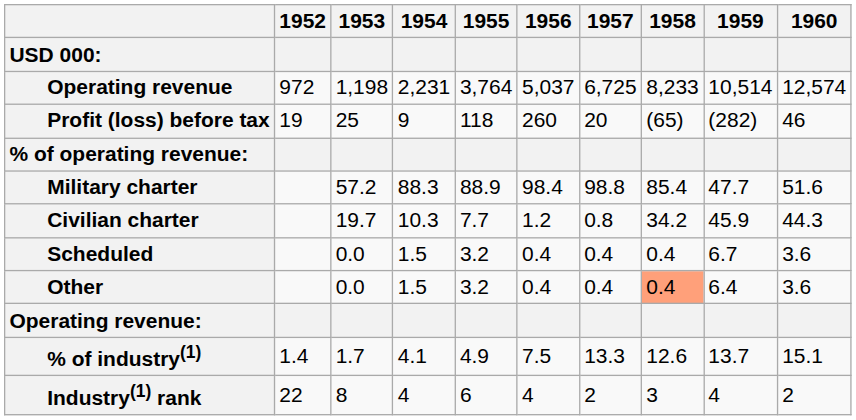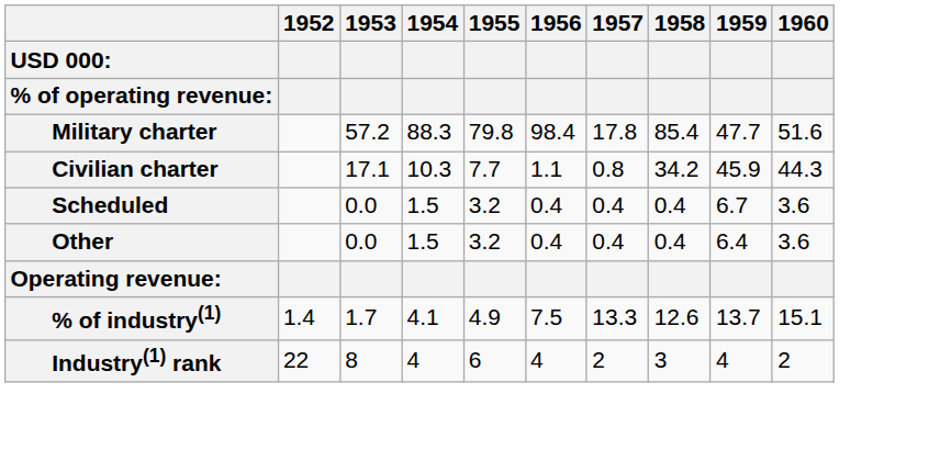 <table class="wikitable plain-row-headers defaultright">
 <tr>
 <th></th>
 <th>1952</th>
 <th>1953</th>
 <th>1954</th>
 <th>1955</th>
 <th>1956</th>
 <th>1957</th>
 <th>1958</th>
 <th>1959</th>
 <th>1960</th>
 </tr>
 <tr>
 <th style="text-align: left;">USD 000:</th>
 <th></th>
 <th></th>
 <th></th>
 <th></th>
 <th></th>
 <th></th>
 <th></th>
 <th></th>
 <th></th>
 </tr>
 <tr>
-<th style="text-align: left; padding-left: 2em;">Operating revenue</th>
-<td>972</td>
-<td>1,198</td>
-<td>2,231</td>
-<td>3,764</td>
-<td>5,037</td>
-<td>6,725</td>
-<td>8,233</td>
-<td>10,514</td>
-<td>12,574</td>
-</tr>
-<tr>
-<th style="text-align: left; padding-left: 2em;">Profit (loss) before tax</th>
-<td>19</td>
-<td>25</td>
-<td>9</td>
-<td>118</td>
-<td>260</td>
-<td>20</td>
-<td>(65)</td>
-<td>(282)</td>
-<td>46</td>
-</tr>
-<tr>
 <th style="text-align: left;">% of operating revenue:</th>
 <th></th>
 <th></th>
 <th></th>
 <th></th>
 <th></th>
 <th></th>
 <th></th>
 <th></th>
 <th></th>
 </tr>
 <tr>
 <th style="text-align: left; padding-left: 2em;">Military charter</th>
 <td></td>
 <td>57.2</td>
 <td>88.3</td>
-<td>88.9</td>
+<td>79.8</td>
 <td>98.4</td>
-<td>98.8</td>
+<td>17.8</td>
 <td>85.4</td>
 <td>47.7</td>
 <td>51.6</td>
 </tr>
 <tr>
 <th style="text-align: left; padding-left: 2em;">Civilian charter</th>
 <td></td>
-<td>19.7</td>
+<td>17.1</td>
 <td>10.3</td>
 <td>7.7</td>
-<td>1.2</td>
+<td>1.1</td>
 <td>0.8</td>
 <td>34.2</td>
 <td>45.9</td>
 <td>44.3</td>
 </tr>
 <tr>
 <th style="text-align: left; padding-left: 2em;">Scheduled</th>
 <td></td>
 <td>0.0</td>
 <td>1.5</td>
 <td>3.2</td>
 <td>0.4</td>
 <td>0.4</td>
 <td>0.4</td>
 <td>6.7</td>
 <td>3.6</td>
 </tr>
 <tr>
 <th style="text-align: left; padding-left: 2em;">Other</th>
 <td></td>
 <td>0.0</td>
 <td>1.5</td>
 <td>3.2</td>
 <td>0.4</td>
 <td>0.4</td>
-<td style="background: lightsalmon;">0.4</td>
+<td>0.4</td>
 <td>6.4</td>
 <td>3.6</td>
 </tr>
 <tr>
 <th style="text-align: left;">Operating revenue:</th>
 <th></th>
 <th></th>
 <th></th>
 <th></th>
 <th></th>
 <th></th>
 <th></th>
 <th></th>
 <th></th>
 </tr>
 <tr>
 <th style="text-align: left; padding-left: 2em;">% of industry<sup>(1)</sup></th>
 <td>1.4</td>
 <td>1.7</td>
 <td>4.1</td>
 <td>4.9</td>
 <td>7.5</td>
 <td>13.3</td>
 <td>12.6</td>
 <td>13.7</td>
 <td>15.1</td>
 </tr>
 <tr>
 <th style="text-align: left; padding-left: 2em;">Industry<sup>(1)</sup> rank</th>
 <td>22</td>
 <td>8</td>
 <td>4</td>
 <td>6</td>
 <td>4</td>
 <td>2</td>
 <td>3</td>
 <td>4</td>
 <td>2</td>
 </tr>
 </table>
